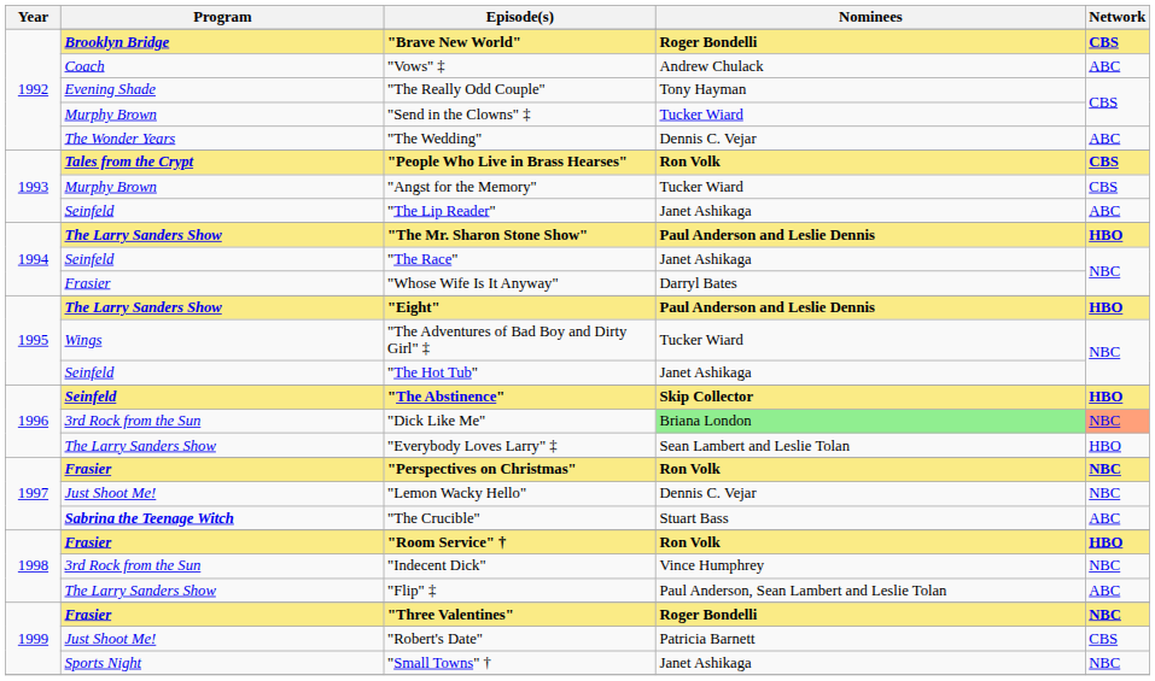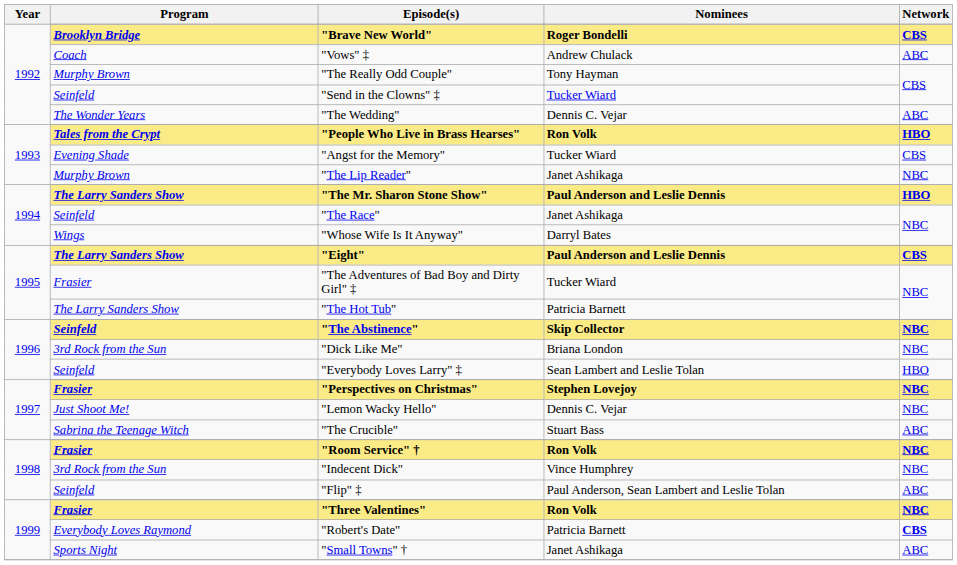 <table class="wikitable" style="width:95%">
 <tr bgcolor="#bebebe">
 <th width="5%">Year</th>
 <th width="30%">Program</th>
 <th width="25%">Episode(s)</th>
 <th width="40%">Nominees</th>
 <th width="10%">Network</th>
 </tr>
 <tr>
 <td rowspan=6 style="text-align:center"><a href='#'>1992</a><br></td>
 </tr>
 <tr style="background:#FAEB86">
 <td><strong><em><a href='#'>Brooklyn Bridge</a></em></strong></td>
 <td><strong>"Brave New World"</strong></td>
 <td><strong>Roger Bondelli</strong></td>
 <td><strong><a href='#'>CBS</a></strong></td>
 </tr>
 <tr>
 <td><em><a href='#'>Coach</a></em></td>
 <td>"Vows" ‡</td>
 <td>Andrew Chulack</td>
 <td><a href='#'>ABC</a></td>
 </tr>
 <tr>
-<td><em><a href='#'>Evening Shade</a></em></td>
+<td><em><a href='#'>Murphy Brown</a></em></td>
 <td>"The Really Odd Couple"</td>
 <td>Tony Hayman</td>
 <td rowspan="2"><a href='#'>CBS</a></td>
 </tr>
 <tr>
-<td><em><a href='#'>Murphy Brown</a></em></td>
+<td><em><a href='#'>Seinfeld</a></em></td>
 <td>"Send in the Clowns" ‡</td>
 <td><a href='#'>Tucker Wiard</a></td>
 </tr>
 <tr>
 <td><em><a href='#'>The Wonder Years</a></em></td>
 <td>"The Wedding"</td>
 <td>Dennis C. Vejar</td>
 <td><a href='#'>ABC</a></td>
 </tr>
 <tr>
 <td rowspan=4 style="text-align:center"><a href='#'>1993</a><br></td>
 </tr>
 <tr style="background:#FAEB86">
 <td><strong><em><a href='#'>Tales from the Crypt</a></em></strong></td>
 <td><strong>"People Who Live in Brass Hearses"</strong></td>
 <td><strong>Ron Volk</strong></td>
-<td><strong><a href='#'>CBS</a></strong></td>
+<td><strong><a href='#'>HBO</a></strong></td>
 </tr>
 <tr>
-<td><em><a href='#'>Murphy Brown</a></em></td>
+<td><em><a href='#'>Evening Shade</a></em></td>
 <td>"Angst for the Memory"</td>
 <td>Tucker Wiard</td>
 <td><a href='#'>CBS</a></td>
 </tr>
 <tr>
-<td><em><a href='#'>Seinfeld</a></em></td>
+<td><em><a href='#'>Murphy Brown</a></em></td>
 <td>"<a href='#'>The Lip Reader</a>"</td>
 <td>Janet Ashikaga</td>
-<td><a href='#'>ABC</a></td>
+<td><a href='#'>NBC</a></td>
 </tr>
 <tr>
 <td rowspan=4 style="text-align:center"><a href='#'>1994</a><br></td>
 </tr>
 <tr style="background:#FAEB86">
 <td><strong><em><a href='#'>The Larry Sanders Show</a></em></strong></td>
 <td><strong>"The Mr. Sharon Stone Show"</strong></td>
 <td><strong>Paul Anderson and Leslie Dennis</strong></td>
 <td><strong><a href='#'>HBO</a></strong></td>
 </tr>
 <tr>
 <td><em><a href='#'>Seinfeld</a></em></td>
 <td>"<a href='#'>The Race</a>"</td>
 <td>Janet Ashikaga</td>
 <td rowspan="2"><a href='#'>NBC</a></td>
 </tr>
 <tr>
-<td><em><a href='#'>Frasier</a></em></td>
+<td><em><a href='#'>Wings</a></em></td>
 <td>"Whose Wife Is It Anyway"</td>
 <td>Darryl Bates</td>
 </tr>
 <tr>
 <td rowspan=4 style="text-align:center"><a href='#'>1995</a><br></td>
 </tr>
 <tr style="background:#FAEB86">
 <td><strong><em><a href='#'>The Larry Sanders Show</a></em></strong></td>
 <td><strong>"Eight"</strong></td>
 <td><strong>Paul Anderson and Leslie Dennis</strong></td>
-<td><strong><a href='#'>HBO</a></strong></td>
+<td><strong><a href='#'>CBS</a></strong></td>
 </tr>
 <tr>
-<td><em><a href='#'>Wings</a></em></td>
+<td><em><a href='#'>Frasier</a></em></td>
 <td>"The Adventures of Bad Boy and Dirty Girl" ‡</td>
 <td>Tucker Wiard</td>
 <td rowspan="2"><a href='#'>NBC</a></td>
 </tr>
 <tr>
-<td><em><a href='#'>Seinfeld</a></em></td>
+<td><em><a href='#'>The Larry Sanders Show</a></em></td>
 <td>"<a href='#'>The Hot Tub</a>"</td>
-<td>Janet Ashikaga</td>
+<td>Patricia Barnett</td>
 </tr>
 <tr>
 <td rowspan=4 style="text-align:center"><a href='#'>1996</a><br></td>
 </tr>
 <tr style="background:#FAEB86">
 <td><strong><em><a href='#'>Seinfeld</a></em></strong></td>
 <td><strong>"<a href='#'>The Abstinence</a>"</strong></td>
 <td><strong>Skip Collector</strong></td>
-<td><strong><a href='#'>HBO</a></strong></td>
+<td><strong><a href='#'>NBC</a></strong></td>
 </tr>
 <tr>
 <td><em><a href='#'>3rd Rock from the Sun</a></em></td>
 <td>"Dick Like Me"</td>
-<td style="background: lightgreen;">Briana London</td>
-<td style="background: lightsalmon;"><a href='#'>NBC</a></td>
+<td>Briana London</td>
+<td><a href='#'>NBC</a></td>
 </tr>
 <tr>
-<td><em><a href='#'>The Larry Sanders Show</a></em></td>
+<td><em><a href='#'>Seinfeld</a></em></td>
 <td>"Everybody Loves Larry" ‡</td>
 <td>Sean Lambert and Leslie Tolan</td>
 <td><a href='#'>HBO</a></td>
 </tr>
 <tr>
 <td rowspan=4 style="text-align:center"><a href='#'>1997</a><br></td>
 </tr>
 <tr style="background:#FAEB86">
 <td><strong><em><a href='#'>Frasier</a></em></strong></td>
 <td><strong>"Perspectives on Christmas"</strong></td>
-<td><strong>Ron Volk</strong></td>
+<td><strong>Stephen Lovejoy</strong></td>
 <td><strong><a href='#'>NBC</a></strong></td>
 </tr>
 <tr>
 <td><em><a href='#'>Just Shoot Me!</a></em></td>
 <td>"Lemon Wacky Hello"</td>
 <td>Dennis C. Vejar</td>
 <td><a href='#'>NBC</a></td>
 </tr>
 <tr>
-<td><strong><em><a href='#'>Sabrina the Teenage Witch</a></em></strong></td>
+<td><em><a href='#'>Sabrina the Teenage Witch</a></em></td>
 <td>"The Crucible"</td>
 <td>Stuart Bass</td>
 <td><a href='#'>ABC</a></td>
 </tr>
 <tr>
 <td rowspan=4 style="text-align:center"><a href='#'>1998</a><br></td>
 </tr>
 <tr style="background:#FAEB86">
 <td><strong><em><a href='#'>Frasier</a></em></strong></td>
 <td><strong>"Room Service" †</strong></td>
 <td><strong>Ron Volk</strong></td>
-<td><strong><a href='#'>HBO</a></strong></td>
+<td><strong><a href='#'>NBC</a></strong></td>
 </tr>
 <tr>
 <td><em><a href='#'>3rd Rock from the Sun</a></em></td>
 <td>"Indecent Dick"</td>
 <td>Vince Humphrey</td>
 <td><a href='#'>NBC</a></td>
 </tr>
 <tr>
-<td><em><a href='#'>The Larry Sanders Show</a></em></td>
+<td><em><a href='#'>Seinfeld</a></em></td>
 <td>"Flip" ‡</td>
 <td>Paul Anderson, Sean Lambert and Leslie Tolan</td>
 <td><a href='#'>ABC</a></td>
 </tr>
 <tr>
 <td rowspan=4 style="text-align:center"><a href='#'>1999</a><br></td>
 </tr>
 <tr style="background:#FAEB86">
 <td><strong><em><a href='#'>Frasier</a></em></strong></td>
 <td><strong>"Three Valentines"</strong></td>
-<td><strong>Roger Bondelli</strong></td>
+<td><strong>Ron Volk</strong></td>
 <td><strong><a href='#'>NBC</a></strong></td>
 </tr>
 <tr>
-<td><em><a href='#'>Just Shoot Me!</a></em></td>
+<td><em><a href='#'>Everybody Loves Raymond</a></em></td>
 <td>"Robert's Date"</td>
 <td>Patricia Barnett</td>
-<td><a href='#'>CBS</a></td>
+<td><strong><a href='#'>CBS</a></strong></td>
 </tr>
 <tr>
 <td><em><a href='#'>Sports Night</a></em></td>
 <td>"<a href='#'>Small Towns</a>" †</td>
 <td>Janet Ashikaga</td>
-<td><a href='#'>NBC</a></td>
+<td><a href='#'>ABC</a></td>
 </tr>
 <tr>
 </tr>
 </table>
